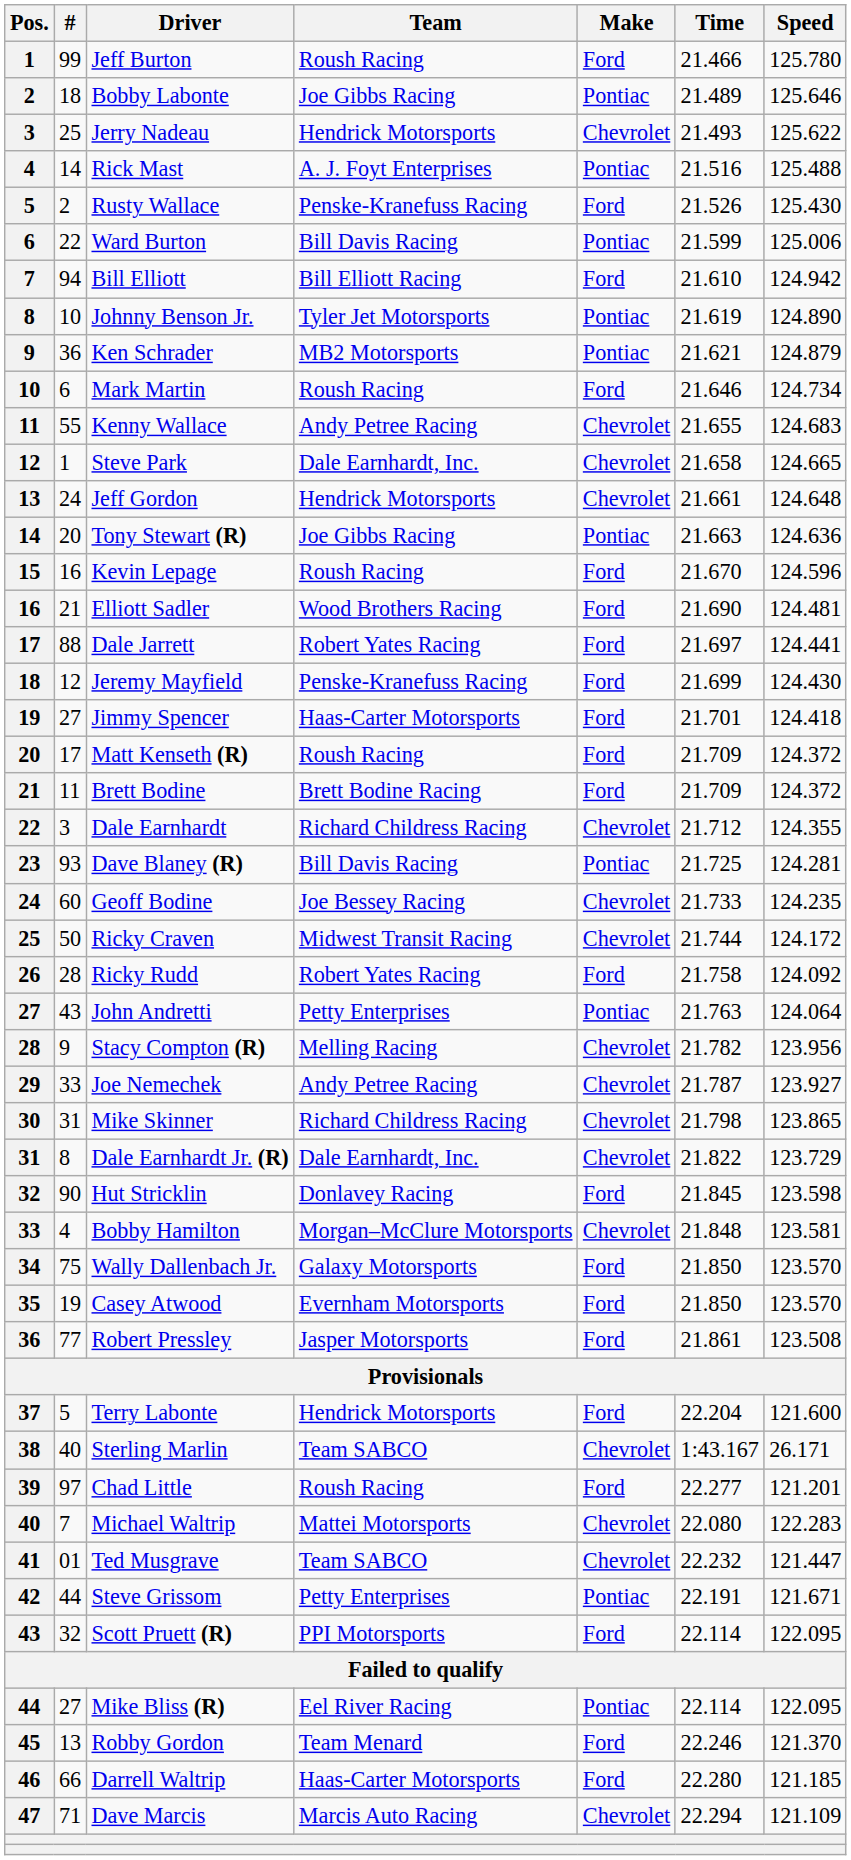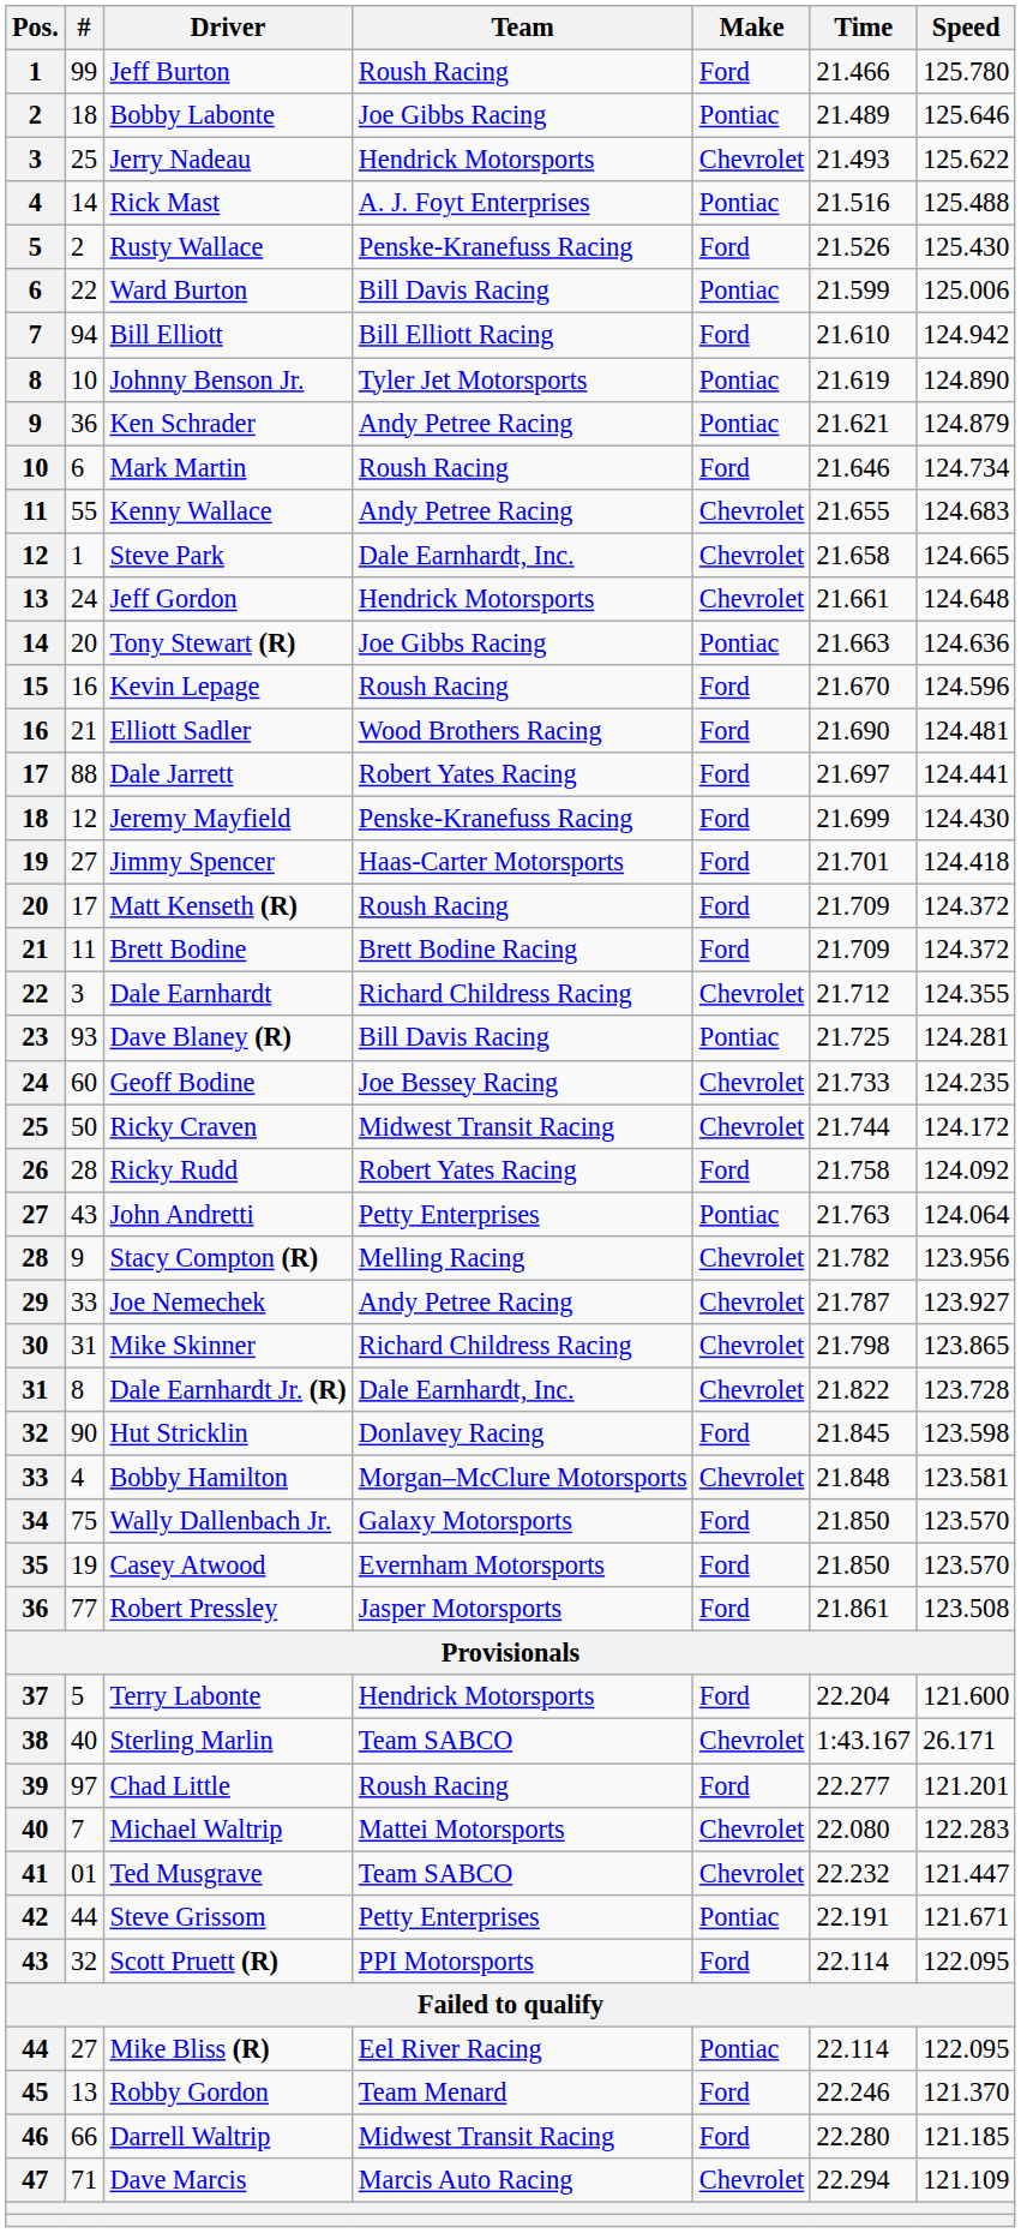 <table class="wikitable" style="font-size:95%">
 <tr>
 <th>Pos.</th>
 <th>#</th>
 <th>Driver</th>
 <th>Team</th>
 <th>Make</th>
 <th>Time</th>
 <th>Speed</th>
 </tr>
 <tr>
 <th>1</th>
 <td>99</td>
 <td><a href='#'>Jeff Burton</a></td>
 <td><a href='#'>Roush Racing</a></td>
 <td><a href='#'>Ford</a></td>
 <td>21.466</td>
 <td>125.780</td>
 </tr>
 <tr>
 <th>2</th>
 <td>18</td>
 <td><a href='#'>Bobby Labonte</a></td>
 <td><a href='#'>Joe Gibbs Racing</a></td>
 <td><a href='#'>Pontiac</a></td>
 <td>21.489</td>
 <td>125.646</td>
 </tr>
 <tr>
 <th>3</th>
 <td>25</td>
 <td><a href='#'>Jerry Nadeau</a></td>
 <td><a href='#'>Hendrick Motorsports</a></td>
 <td><a href='#'>Chevrolet</a></td>
 <td>21.493</td>
 <td>125.622</td>
 </tr>
 <tr>
 <th>4</th>
 <td>14</td>
 <td><a href='#'>Rick Mast</a></td>
 <td><a href='#'>A. J. Foyt Enterprises</a></td>
 <td><a href='#'>Pontiac</a></td>
 <td>21.516</td>
 <td>125.488</td>
 </tr>
 <tr>
 <th>5</th>
 <td>2</td>
 <td><a href='#'>Rusty Wallace</a></td>
 <td><a href='#'>Penske-Kranefuss Racing</a></td>
 <td><a href='#'>Ford</a></td>
 <td>21.526</td>
 <td>125.430</td>
 </tr>
 <tr>
 <th>6</th>
 <td>22</td>
 <td><a href='#'>Ward Burton</a></td>
 <td><a href='#'>Bill Davis Racing</a></td>
 <td><a href='#'>Pontiac</a></td>
 <td>21.599</td>
 <td>125.006</td>
 </tr>
 <tr>
 <th>7</th>
 <td>94</td>
 <td><a href='#'>Bill Elliott</a></td>
 <td><a href='#'>Bill Elliott Racing</a></td>
 <td><a href='#'>Ford</a></td>
 <td>21.610</td>
 <td>124.942</td>
 </tr>
 <tr>
 <th>8</th>
 <td>10</td>
 <td><a href='#'>Johnny Benson Jr.</a></td>
 <td><a href='#'>Tyler Jet Motorsports</a></td>
 <td><a href='#'>Pontiac</a></td>
 <td>21.619</td>
 <td>124.890</td>
 </tr>
 <tr>
 <th>9</th>
 <td>36</td>
 <td><a href='#'>Ken Schrader</a></td>
-<td><a href='#'>MB2 Motorsports</a></td>
+<td><a href='#'>Andy Petree Racing</a></td>
 <td><a href='#'>Pontiac</a></td>
 <td>21.621</td>
 <td>124.879</td>
 </tr>
 <tr>
 <th>10</th>
 <td>6</td>
 <td><a href='#'>Mark Martin</a></td>
 <td><a href='#'>Roush Racing</a></td>
 <td><a href='#'>Ford</a></td>
 <td>21.646</td>
 <td>124.734</td>
 </tr>
 <tr>
 <th>11</th>
 <td>55</td>
 <td><a href='#'>Kenny Wallace</a></td>
 <td><a href='#'>Andy Petree Racing</a></td>
 <td><a href='#'>Chevrolet</a></td>
 <td>21.655</td>
 <td>124.683</td>
 </tr>
 <tr>
 <th>12</th>
 <td>1</td>
 <td><a href='#'>Steve Park</a></td>
 <td><a href='#'>Dale Earnhardt, Inc.</a></td>
 <td><a href='#'>Chevrolet</a></td>
 <td>21.658</td>
 <td>124.665</td>
 </tr>
 <tr>
 <th>13</th>
 <td>24</td>
 <td><a href='#'>Jeff Gordon</a></td>
 <td><a href='#'>Hendrick Motorsports</a></td>
 <td><a href='#'>Chevrolet</a></td>
 <td>21.661</td>
 <td>124.648</td>
 </tr>
 <tr>
 <th>14</th>
 <td>20</td>
 <td><a href='#'>Tony Stewart</a> <strong>(R)</strong></td>
 <td><a href='#'>Joe Gibbs Racing</a></td>
 <td><a href='#'>Pontiac</a></td>
 <td>21.663</td>
 <td>124.636</td>
 </tr>
 <tr>
 <th>15</th>
 <td>16</td>
 <td><a href='#'>Kevin Lepage</a></td>
 <td><a href='#'>Roush Racing</a></td>
 <td><a href='#'>Ford</a></td>
 <td>21.670</td>
 <td>124.596</td>
 </tr>
 <tr>
 <th>16</th>
 <td>21</td>
 <td><a href='#'>Elliott Sadler</a></td>
 <td><a href='#'>Wood Brothers Racing</a></td>
 <td><a href='#'>Ford</a></td>
 <td>21.690</td>
 <td>124.481</td>
 </tr>
 <tr>
 <th>17</th>
 <td>88</td>
 <td><a href='#'>Dale Jarrett</a></td>
 <td><a href='#'>Robert Yates Racing</a></td>
 <td><a href='#'>Ford</a></td>
 <td>21.697</td>
 <td>124.441</td>
 </tr>
 <tr>
 <th>18</th>
 <td>12</td>
 <td><a href='#'>Jeremy Mayfield</a></td>
 <td><a href='#'>Penske-Kranefuss Racing</a></td>
 <td><a href='#'>Ford</a></td>
 <td>21.699</td>
 <td>124.430</td>
 </tr>
 <tr>
 <th>19</th>
 <td>27</td>
 <td><a href='#'>Jimmy Spencer</a></td>
 <td><a href='#'>Haas-Carter Motorsports</a></td>
 <td><a href='#'>Ford</a></td>
 <td>21.701</td>
 <td>124.418</td>
 </tr>
 <tr>
 <th>20</th>
 <td>17</td>
 <td><a href='#'>Matt Kenseth</a> <strong>(R)</strong></td>
 <td><a href='#'>Roush Racing</a></td>
 <td><a href='#'>Ford</a></td>
 <td>21.709</td>
 <td>124.372</td>
 </tr>
 <tr>
 <th>21</th>
 <td>11</td>
 <td><a href='#'>Brett Bodine</a></td>
 <td><a href='#'>Brett Bodine Racing</a></td>
 <td><a href='#'>Ford</a></td>
 <td>21.709</td>
 <td>124.372</td>
 </tr>
 <tr>
 <th>22</th>
 <td>3</td>
 <td><a href='#'>Dale Earnhardt</a></td>
 <td><a href='#'>Richard Childress Racing</a></td>
 <td><a href='#'>Chevrolet</a></td>
 <td>21.712</td>
 <td>124.355</td>
 </tr>
 <tr>
 <th>23</th>
 <td>93</td>
 <td><a href='#'>Dave Blaney</a> <strong>(R)</strong></td>
 <td><a href='#'>Bill Davis Racing</a></td>
 <td><a href='#'>Pontiac</a></td>
 <td>21.725</td>
 <td>124.281</td>
 </tr>
 <tr>
 <th>24</th>
 <td>60</td>
 <td><a href='#'>Geoff Bodine</a></td>
 <td><a href='#'>Joe Bessey Racing</a></td>
 <td><a href='#'>Chevrolet</a></td>
 <td>21.733</td>
 <td>124.235</td>
 </tr>
 <tr>
 <th>25</th>
 <td>50</td>
 <td><a href='#'>Ricky Craven</a></td>
 <td><a href='#'>Midwest Transit Racing</a></td>
 <td><a href='#'>Chevrolet</a></td>
 <td>21.744</td>
 <td>124.172</td>
 </tr>
 <tr>
 <th>26</th>
 <td>28</td>
 <td><a href='#'>Ricky Rudd</a></td>
 <td><a href='#'>Robert Yates Racing</a></td>
 <td><a href='#'>Ford</a></td>
 <td>21.758</td>
 <td>124.092</td>
 </tr>
 <tr>
 <th>27</th>
 <td>43</td>
 <td><a href='#'>John Andretti</a></td>
 <td><a href='#'>Petty Enterprises</a></td>
 <td><a href='#'>Pontiac</a></td>
 <td>21.763</td>
 <td>124.064</td>
 </tr>
 <tr>
 <th>28</th>
 <td>9</td>
 <td><a href='#'>Stacy Compton</a> <strong>(R)</strong></td>
 <td><a href='#'>Melling Racing</a></td>
 <td><a href='#'>Chevrolet</a></td>
 <td>21.782</td>
 <td>123.956</td>
 </tr>
 <tr>
 <th>29</th>
 <td>33</td>
 <td><a href='#'>Joe Nemechek</a></td>
 <td><a href='#'>Andy Petree Racing</a></td>
 <td><a href='#'>Chevrolet</a></td>
 <td>21.787</td>
 <td>123.927</td>
 </tr>
 <tr>
 <th>30</th>
 <td>31</td>
 <td><a href='#'>Mike Skinner</a></td>
 <td><a href='#'>Richard Childress Racing</a></td>
 <td><a href='#'>Chevrolet</a></td>
 <td>21.798</td>
 <td>123.865</td>
 </tr>
 <tr>
 <th>31</th>
 <td>8</td>
 <td><a href='#'>Dale Earnhardt Jr.</a> <strong>(R)</strong></td>
 <td><a href='#'>Dale Earnhardt, Inc.</a></td>
 <td><a href='#'>Chevrolet</a></td>
 <td>21.822</td>
-<td>123.729</td>
+<td>123.728</td>
 </tr>
 <tr>
 <th>32</th>
 <td>90</td>
 <td><a href='#'>Hut Stricklin</a></td>
 <td><a href='#'>Donlavey Racing</a></td>
 <td><a href='#'>Ford</a></td>
 <td>21.845</td>
 <td>123.598</td>
 </tr>
 <tr>
 <th>33</th>
 <td>4</td>
 <td><a href='#'>Bobby Hamilton</a></td>
 <td><a href='#'>Morgan–McClure Motorsports</a></td>
 <td><a href='#'>Chevrolet</a></td>
 <td>21.848</td>
 <td>123.581</td>
 </tr>
 <tr>
 <th>34</th>
 <td>75</td>
 <td><a href='#'>Wally Dallenbach Jr.</a></td>
 <td><a href='#'>Galaxy Motorsports</a></td>
 <td><a href='#'>Ford</a></td>
 <td>21.850</td>
 <td>123.570</td>
 </tr>
 <tr>
 <th>35</th>
 <td>19</td>
 <td><a href='#'>Casey Atwood</a></td>
 <td><a href='#'>Evernham Motorsports</a></td>
 <td><a href='#'>Ford</a></td>
 <td>21.850</td>
 <td>123.570</td>
 </tr>
 <tr>
 <th>36</th>
 <td>77</td>
 <td><a href='#'>Robert Pressley</a></td>
 <td><a href='#'>Jasper Motorsports</a></td>
 <td><a href='#'>Ford</a></td>
 <td>21.861</td>
 <td>123.508</td>
 </tr>
 <tr>
 <th colspan="7">Provisionals</th>
 </tr>
 <tr>
 <th>37</th>
 <td>5</td>
 <td><a href='#'>Terry Labonte</a></td>
 <td><a href='#'>Hendrick Motorsports</a></td>
 <td><a href='#'>Ford</a></td>
 <td>22.204</td>
 <td>121.600</td>
 </tr>
 <tr>
 <th>38</th>
 <td>40</td>
 <td><a href='#'>Sterling Marlin</a></td>
 <td><a href='#'>Team SABCO</a></td>
 <td><a href='#'>Chevrolet</a></td>
 <td>1:43.167</td>
 <td>26.171</td>
 </tr>
 <tr>
 <th>39</th>
 <td>97</td>
 <td><a href='#'>Chad Little</a></td>
 <td><a href='#'>Roush Racing</a></td>
 <td><a href='#'>Ford</a></td>
 <td>22.277</td>
 <td>121.201</td>
 </tr>
 <tr>
 <th>40</th>
 <td>7</td>
 <td><a href='#'>Michael Waltrip</a></td>
 <td><a href='#'>Mattei Motorsports</a></td>
 <td><a href='#'>Chevrolet</a></td>
 <td>22.080</td>
 <td>122.283</td>
 </tr>
 <tr>
 <th>41</th>
 <td>01</td>
 <td><a href='#'>Ted Musgrave</a></td>
 <td><a href='#'>Team SABCO</a></td>
 <td><a href='#'>Chevrolet</a></td>
 <td>22.232</td>
 <td>121.447</td>
 </tr>
 <tr>
 <th>42</th>
 <td>44</td>
 <td><a href='#'>Steve Grissom</a></td>
 <td><a href='#'>Petty Enterprises</a></td>
 <td><a href='#'>Pontiac</a></td>
 <td>22.191</td>
 <td>121.671</td>
 </tr>
 <tr>
 <th>43</th>
 <td>32</td>
 <td><a href='#'>Scott Pruett</a> <strong>(R)</strong></td>
 <td><a href='#'>PPI Motorsports</a></td>
 <td><a href='#'>Ford</a></td>
 <td>22.114</td>
 <td>122.095</td>
 </tr>
 <tr>
 <th colspan="7">Failed to qualify</th>
 </tr>
 <tr>
 <th>44</th>
 <td>27</td>
 <td><a href='#'>Mike Bliss</a> <strong>(R)</strong></td>
 <td><a href='#'>Eel River Racing</a></td>
 <td><a href='#'>Pontiac</a></td>
 <td>22.114</td>
 <td>122.095</td>
 </tr>
 <tr>
 <th>45</th>
 <td>13</td>
 <td><a href='#'>Robby Gordon</a></td>
 <td><a href='#'>Team Menard</a></td>
 <td><a href='#'>Ford</a></td>
 <td>22.246</td>
 <td>121.370</td>
 </tr>
 <tr>
 <th>46</th>
 <td>66</td>
 <td><a href='#'>Darrell Waltrip</a></td>
-<td><a href='#'>Haas-Carter Motorsports</a></td>
+<td><a href='#'>Midwest Transit Racing</a></td>
 <td><a href='#'>Ford</a></td>
 <td>22.280</td>
 <td>121.185</td>
 </tr>
 <tr>
 <th>47</th>
 <td>71</td>
 <td><a href='#'>Dave Marcis</a></td>
 <td><a href='#'>Marcis Auto Racing</a></td>
 <td><a href='#'>Chevrolet</a></td>
 <td>22.294</td>
 <td>121.109</td>
 </tr>
 <tr>
 <th colspan="7"></th>
 </tr>
 <tr>
 <th colspan="7"></th>
 </tr>
 </table>
